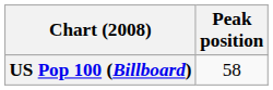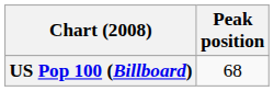 <table class="wikitable plainrowheaders sortable">
 <tr>
 <th>Chart (2008)</th>
 <th>Peak<br>position</th>
 </tr>
 <tr>
 </tr>
 <tr>
 </tr>
 <tr>
 </tr>
 <tr>
 </tr>
 <tr>
 <th scope="row">US <a href='#'>Pop 100</a> (<em><a href='#'>Billboard</a></em>)</th>
-<td align="center">58</td>
+<td align="center">68</td>
 </tr>
 </table>
